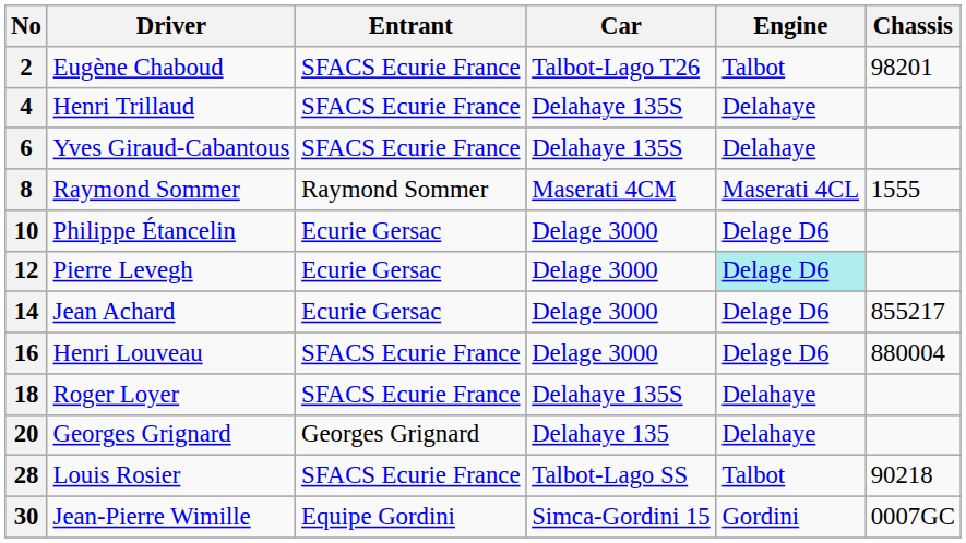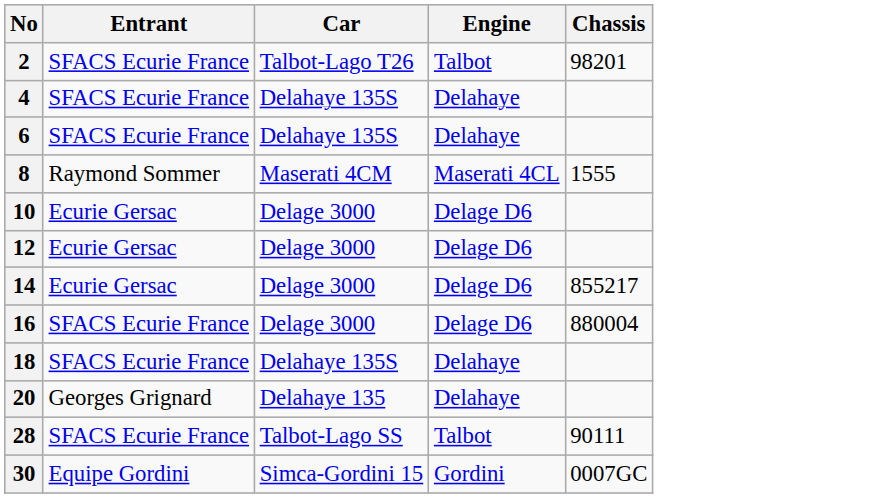 <table class="wikitable" style="font-size:90%">
 <tr>
 <th>No</th>
-<th>Driver</th>
 <th>Entrant</th>
 <th>Car</th>
 <th>Engine</th>
 <th>Chassis</th>
 </tr>
 <tr>
 <th>2</th>
-<td> <a href='#'>Eugène Chaboud</a></td>
 <td><a href='#'>SFACS Ecurie France</a></td>
 <td><a href='#'>Talbot-Lago T26</a></td>
 <td><a href='#'>Talbot</a></td>
 <td>98201</td>
 </tr>
 <tr>
 <th>4</th>
-<td> <a href='#'>Henri Trillaud</a></td>
 <td><a href='#'>SFACS Ecurie France</a></td>
 <td><a href='#'>Delahaye 135S</a></td>
 <td><a href='#'>Delahaye</a></td>
 <td></td>
 </tr>
 <tr>
 <th>6</th>
-<td> <a href='#'>Yves Giraud-Cabantous</a></td>
 <td><a href='#'>SFACS Ecurie France</a></td>
 <td><a href='#'>Delahaye 135S</a></td>
 <td><a href='#'>Delahaye</a></td>
 <td></td>
 </tr>
 <tr>
 <th>8</th>
-<td> <a href='#'>Raymond Sommer</a></td>
 <td>Raymond Sommer</td>
 <td><a href='#'>Maserati 4CM</a></td>
 <td><a href='#'>Maserati 4CL</a></td>
 <td>1555</td>
 </tr>
 <tr>
 <th>10</th>
-<td> <a href='#'>Philippe Étancelin</a></td>
 <td><a href='#'>Ecurie Gersac</a></td>
 <td><a href='#'>Delage 3000</a></td>
 <td><a href='#'>Delage D6</a></td>
 <td></td>
 </tr>
 <tr>
 <th>12</th>
-<td> <a href='#'>Pierre Levegh</a></td>
 <td><a href='#'>Ecurie Gersac</a></td>
 <td><a href='#'>Delage 3000</a></td>
-<td style="background: paleturquoise;"><a href='#'>Delage D6</a></td>
+<td><a href='#'>Delage D6</a></td>
 <td></td>
 </tr>
 <tr>
 <th>14</th>
-<td> <a href='#'>Jean Achard</a></td>
 <td><a href='#'>Ecurie Gersac</a></td>
 <td><a href='#'>Delage 3000</a></td>
 <td><a href='#'>Delage D6</a></td>
 <td>855217</td>
 </tr>
 <tr>
 <th>16</th>
-<td> <a href='#'>Henri Louveau</a></td>
 <td><a href='#'>SFACS Ecurie France</a></td>
 <td><a href='#'>Delage 3000</a></td>
 <td><a href='#'>Delage D6</a></td>
 <td>880004</td>
 </tr>
 <tr>
 <th>18</th>
-<td> <a href='#'>Roger Loyer</a></td>
 <td><a href='#'>SFACS Ecurie France</a></td>
 <td><a href='#'>Delahaye 135S</a></td>
 <td><a href='#'>Delahaye</a></td>
 <td></td>
 </tr>
 <tr>
 <th>20</th>
-<td> <a href='#'>Georges Grignard</a></td>
 <td>Georges Grignard</td>
 <td><a href='#'>Delahaye 135</a></td>
 <td><a href='#'>Delahaye</a></td>
 <td></td>
 </tr>
 <tr>
 <th>28</th>
-<td> <a href='#'>Louis Rosier</a></td>
 <td><a href='#'>SFACS Ecurie France</a></td>
 <td><a href='#'>Talbot-Lago SS</a></td>
 <td><a href='#'>Talbot</a></td>
-<td>90218</td>
+<td>90111</td>
 </tr>
 <tr>
 <th>30</th>
-<td> <a href='#'>Jean-Pierre Wimille</a></td>
 <td><a href='#'>Equipe Gordini</a></td>
 <td><a href='#'>Simca-Gordini 15</a></td>
 <td><a href='#'>Gordini</a></td>
 <td>0007GC</td>
 </tr>
 </table>
